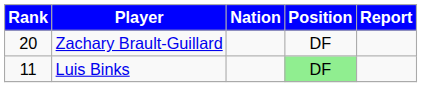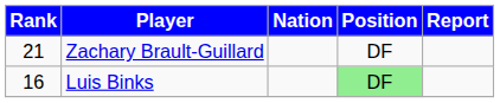 <table class="wikitable" style="font-size: 95%; text-align: center;">
 <tr>
 <th style="background:#00f; color:white; text-align:center;">Rank</th>
 <th style="background:#00f; color:white; text-align:center;">Player</th>
 <th style="background:#00f; color:white; text-align:center;">Nation</th>
 <th style="background:#00f; color:white; text-align:center;">Position</th>
 <th style="background:#00f; color:white; text-align:center;">Report</th>
 </tr>
 <tr>
-<td>20</td>
+<td>21</td>
 <td style="text-align:left;"><a href='#'>Zachary Brault-Guillard</a></td>
 <td style="text-align:left;"></td>
 <td>DF</td>
 <td></td>
 </tr>
 <tr>
-<td>11</td>
+<td>16</td>
 <td style="text-align:left;"><a href='#'>Luis Binks</a></td>
 <td style="text-align:left;"></td>
 <td style="background: lightgreen;">DF</td>
 <td></td>
 </tr>
 <tr>
 </tr>
 </table>
